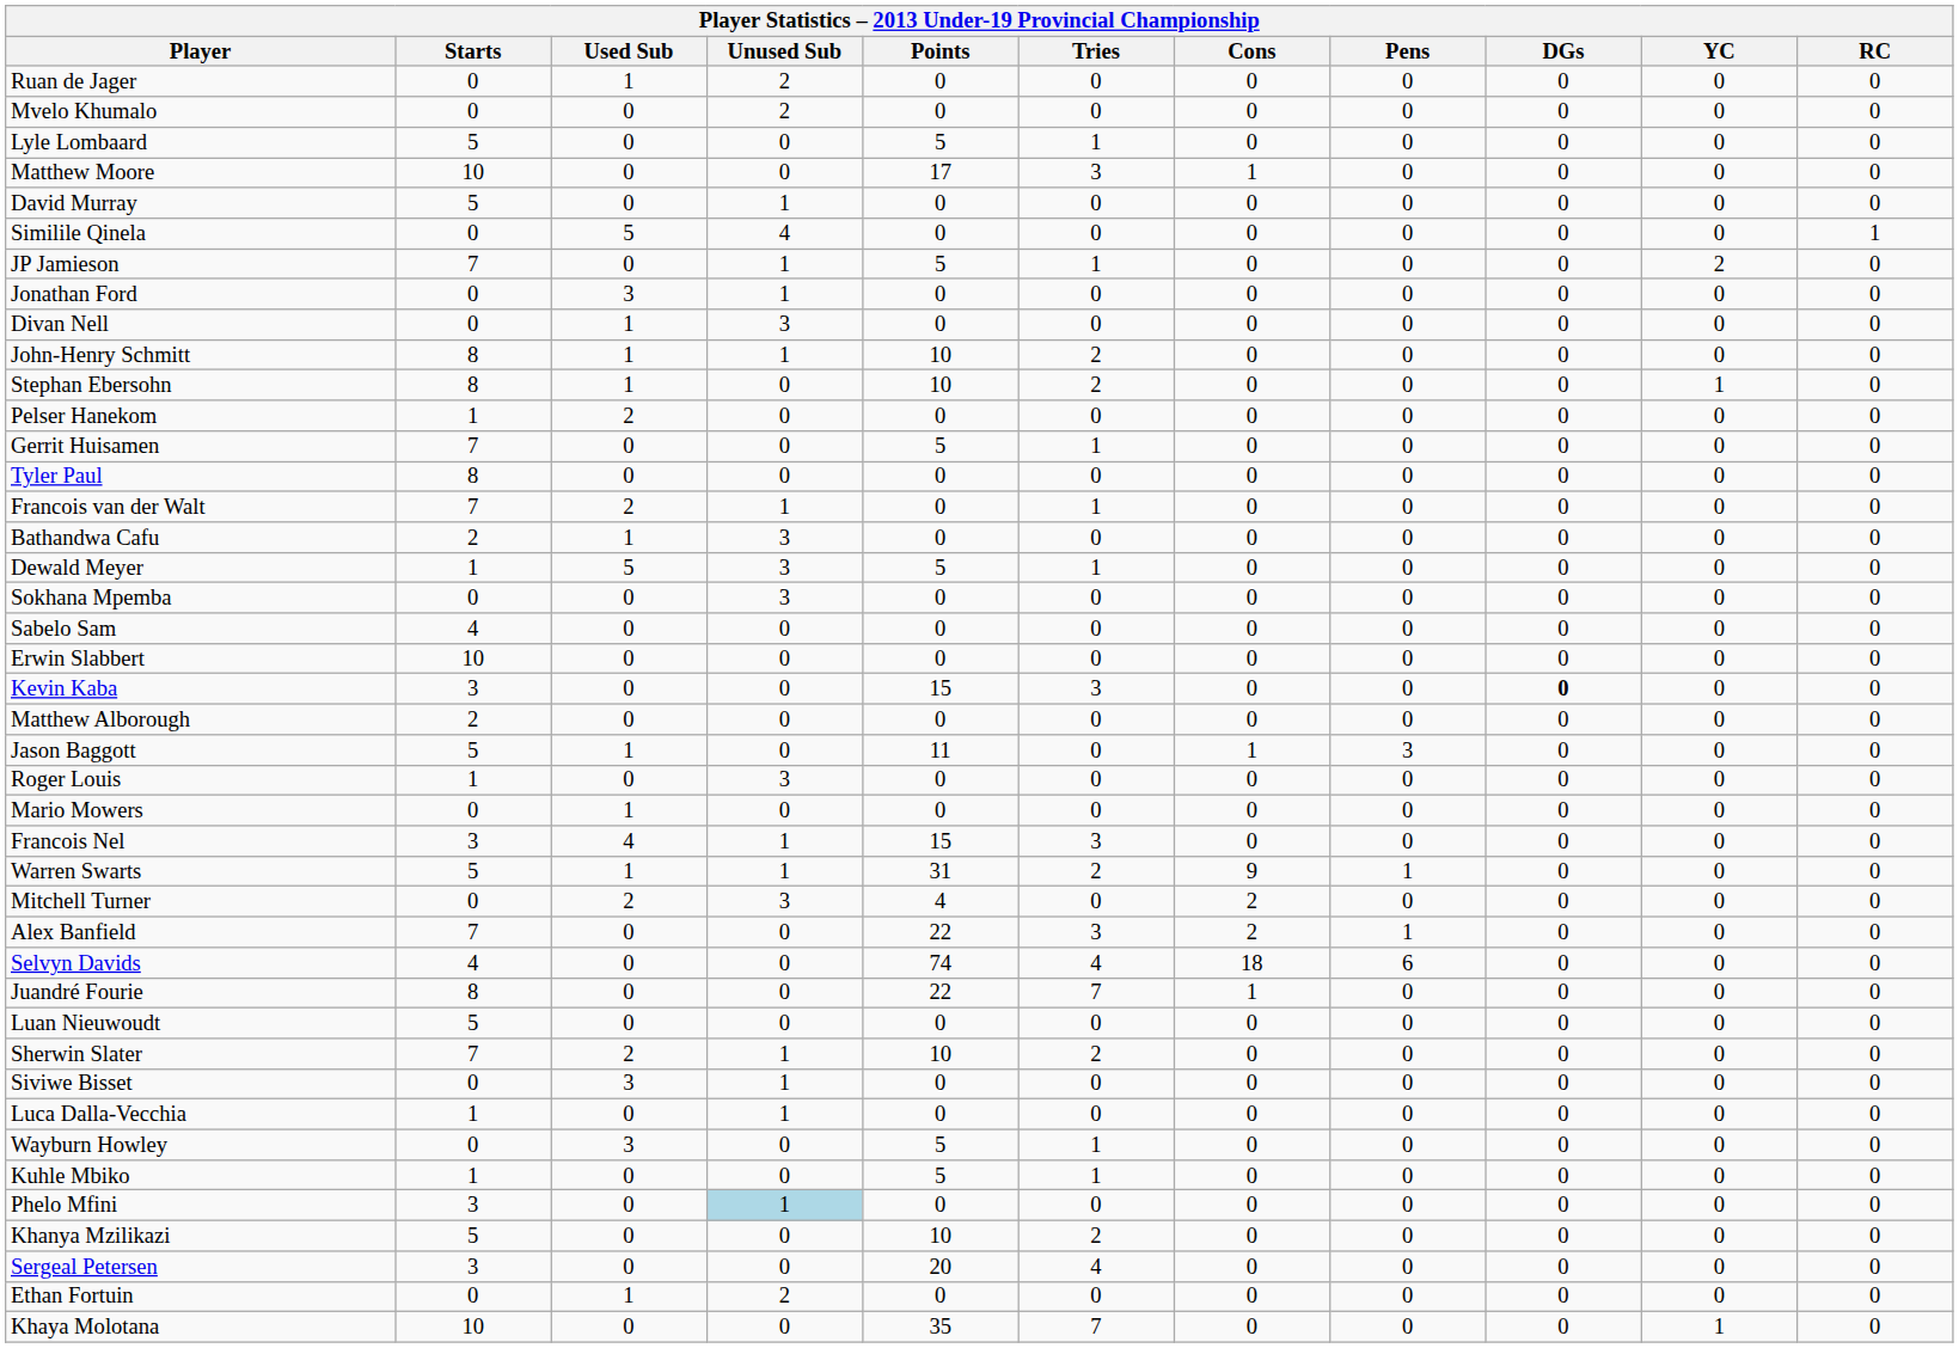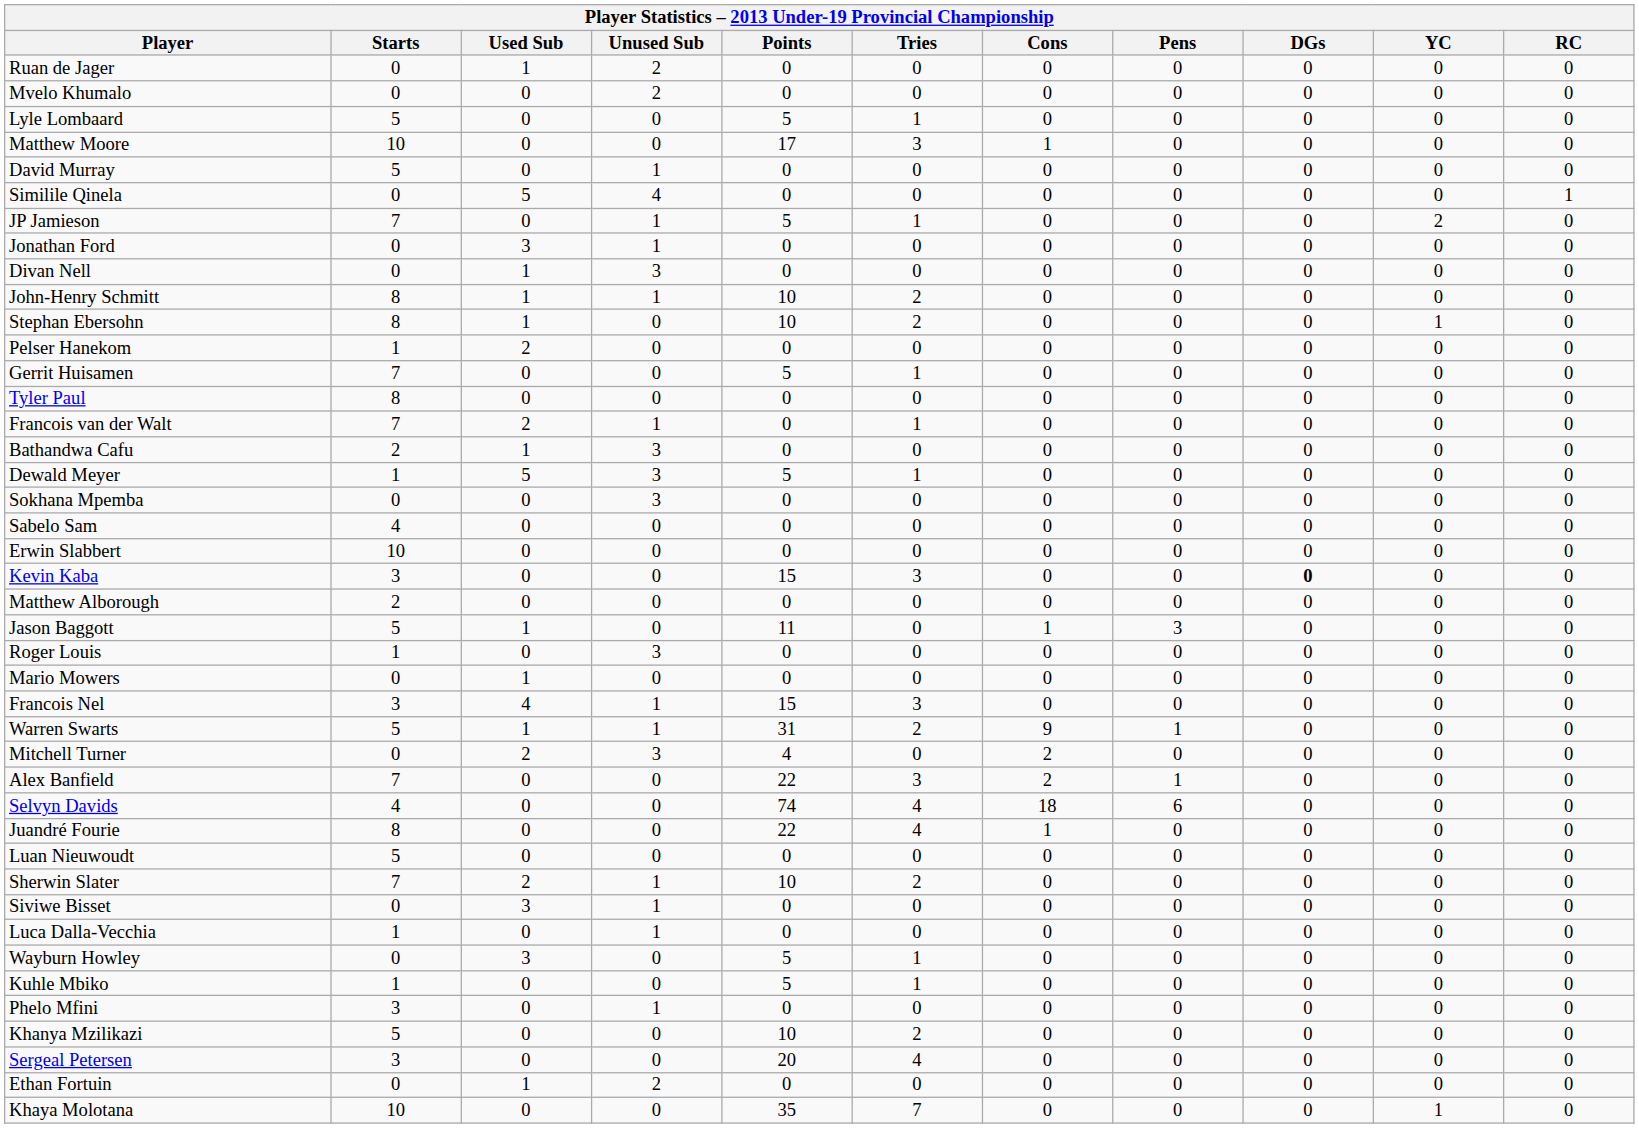 <table class="wikitable sortable"  style="text-align:center; line-height:90%; font-size:90%; width:100%;">
 <tr>
 <th colspan=11>Player Statistics – <a href='#'>2013 Under-19 Provincial Championship</a></th>
 </tr>
 <tr>
 <th style="width:20%;">Player</th>
 <th style="width:8%;">Starts</th>
 <th style="width:8%;">Used Sub</th>
 <th style="width:8%;">Unused Sub</th>
 <th style="width:8%;">Points</th>
 <th style="width:8%;">Tries</th>
 <th style="width:8%;">Cons</th>
 <th style="width:8%;">Pens</th>
 <th style="width:8%;">DGs</th>
 <th style="width:8%;">YC</th>
 <th style="width:8%;">RC<br></th>
 </tr>
 <tr>
 <td align=left>Ruan de Jager</td>
 <td>0</td>
 <td>1</td>
 <td>2</td>
 <td>0</td>
 <td>0</td>
 <td>0</td>
 <td>0</td>
 <td>0</td>
 <td>0</td>
 <td>0</td>
 </tr>
 <tr>
 <td align=left>Mvelo Khumalo</td>
 <td>0</td>
 <td>0</td>
 <td>2</td>
 <td>0</td>
 <td>0</td>
 <td>0</td>
 <td>0</td>
 <td>0</td>
 <td>0</td>
 <td>0</td>
 </tr>
 <tr>
 <td align=left>Lyle Lombaard</td>
 <td>5</td>
 <td>0</td>
 <td>0</td>
 <td>5</td>
 <td>1</td>
 <td>0</td>
 <td>0</td>
 <td>0</td>
 <td>0</td>
 <td>0</td>
 </tr>
 <tr>
 <td align=left>Matthew Moore</td>
 <td>10</td>
 <td>0</td>
 <td>0</td>
 <td>17</td>
 <td>3</td>
 <td>1</td>
 <td>0</td>
 <td>0</td>
 <td>0</td>
 <td>0 </td>
 </tr>
 <tr>
 <td align=left>David Murray</td>
 <td>5</td>
 <td>0</td>
 <td>1</td>
 <td>0</td>
 <td>0</td>
 <td>0</td>
 <td>0</td>
 <td>0</td>
 <td>0</td>
 <td>0</td>
 </tr>
 <tr>
 <td align=left>Similile Qinela</td>
 <td>0</td>
 <td>5</td>
 <td>4</td>
 <td>0</td>
 <td>0</td>
 <td>0</td>
 <td>0</td>
 <td>0</td>
 <td>0</td>
 <td>1</td>
 </tr>
 <tr>
 <td align=left>JP Jamieson</td>
 <td>7</td>
 <td>0</td>
 <td>1</td>
 <td>5</td>
 <td>1</td>
 <td>0</td>
 <td>0</td>
 <td>0</td>
 <td>2</td>
 <td>0</td>
 </tr>
 <tr>
 <td align=left>Jonathan Ford</td>
 <td>0</td>
 <td>3</td>
 <td>1</td>
 <td>0</td>
 <td>0</td>
 <td>0</td>
 <td>0</td>
 <td>0</td>
 <td>0</td>
 <td>0</td>
 </tr>
 <tr>
 <td align=left>Divan Nell</td>
 <td>0</td>
 <td>1</td>
 <td>3</td>
 <td>0</td>
 <td>0</td>
 <td>0</td>
 <td>0</td>
 <td>0</td>
 <td>0</td>
 <td>0</td>
 </tr>
 <tr>
 <td align=left>John-Henry Schmitt</td>
 <td>8</td>
 <td>1</td>
 <td>1</td>
 <td>10</td>
 <td>2</td>
 <td>0</td>
 <td>0</td>
 <td>0</td>
 <td>0</td>
 <td>0</td>
 </tr>
 <tr>
 <td align=left>Stephan Ebersohn</td>
 <td>8</td>
 <td>1</td>
 <td>0</td>
 <td>10</td>
 <td>2</td>
 <td>0</td>
 <td>0</td>
 <td>0</td>
 <td>1</td>
 <td>0</td>
 </tr>
 <tr>
 <td align=left>Pelser Hanekom</td>
 <td>1</td>
 <td>2</td>
 <td>0</td>
 <td>0</td>
 <td>0</td>
 <td>0</td>
 <td>0</td>
 <td>0</td>
 <td>0</td>
 <td>0</td>
 </tr>
 <tr>
 <td align=left>Gerrit Huisamen</td>
 <td>7</td>
 <td>0</td>
 <td>0</td>
 <td>5</td>
 <td>1</td>
 <td>0</td>
 <td>0</td>
 <td>0</td>
 <td>0</td>
 <td>0</td>
 </tr>
 <tr>
 <td align=left><a href='#'>Tyler Paul</a></td>
 <td>8</td>
 <td>0</td>
 <td>0</td>
 <td>0</td>
 <td>0</td>
 <td>0</td>
 <td>0</td>
 <td>0</td>
 <td>0</td>
 <td>0</td>
 </tr>
 <tr>
 <td align=left>Francois van der Walt</td>
 <td>7</td>
 <td>2</td>
 <td>1</td>
 <td>0</td>
 <td>1</td>
 <td>0</td>
 <td>0</td>
 <td>0</td>
 <td>0</td>
 <td>0</td>
 </tr>
 <tr>
 <td align=left>Bathandwa Cafu</td>
 <td>2</td>
 <td>1</td>
 <td>3</td>
 <td>0</td>
 <td>0</td>
 <td>0</td>
 <td>0</td>
 <td>0</td>
 <td>0</td>
 <td>0</td>
 </tr>
 <tr>
 <td align=left>Dewald Meyer</td>
 <td>1</td>
 <td>5</td>
 <td>3</td>
 <td>5</td>
 <td>1</td>
 <td>0</td>
 <td>0</td>
 <td>0</td>
 <td>0</td>
 <td>0</td>
 </tr>
 <tr>
 <td align=left>Sokhana Mpemba</td>
 <td>0</td>
 <td>0</td>
 <td>3</td>
 <td>0</td>
 <td>0</td>
 <td>0</td>
 <td>0</td>
 <td>0</td>
 <td>0</td>
 <td>0</td>
 </tr>
 <tr>
 <td align=left>Sabelo Sam</td>
 <td>4</td>
 <td>0</td>
 <td>0</td>
 <td>0</td>
 <td>0</td>
 <td>0</td>
 <td>0</td>
 <td>0</td>
 <td>0</td>
 <td>0</td>
 </tr>
 <tr>
 <td align=left>Erwin Slabbert</td>
 <td>10</td>
 <td>0</td>
 <td>0</td>
 <td>0</td>
 <td>0</td>
 <td>0</td>
 <td>0</td>
 <td>0</td>
 <td>0</td>
 <td>0</td>
 </tr>
 <tr>
 <td align=left><a href='#'>Kevin Kaba</a></td>
 <td>3</td>
 <td>0</td>
 <td>0</td>
 <td>15</td>
 <td>3</td>
 <td>0</td>
 <td>0</td>
 <td><strong>0</strong></td>
 <td>0</td>
 <td>0</td>
 </tr>
 <tr>
 <td align=left>Matthew Alborough</td>
 <td>2</td>
 <td>0</td>
 <td>0</td>
 <td>0</td>
 <td>0</td>
 <td>0</td>
 <td>0</td>
 <td>0</td>
 <td>0</td>
 <td>0</td>
 </tr>
 <tr>
 <td align=left>Jason Baggott</td>
 <td>5</td>
 <td>1</td>
 <td>0</td>
 <td>11</td>
 <td>0</td>
 <td>1</td>
 <td>3</td>
 <td>0</td>
 <td>0</td>
 <td>0</td>
 </tr>
 <tr>
 <td align=left>Roger Louis</td>
 <td>1</td>
 <td>0</td>
 <td>3</td>
 <td>0</td>
 <td>0</td>
 <td>0</td>
 <td>0</td>
 <td>0</td>
 <td>0</td>
 <td>0</td>
 </tr>
 <tr>
 <td align=left>Mario Mowers</td>
 <td>0</td>
 <td>1</td>
 <td>0</td>
 <td>0</td>
 <td>0</td>
 <td>0</td>
 <td>0</td>
 <td>0</td>
 <td>0</td>
 <td>0</td>
 </tr>
 <tr>
 <td align=left>Francois Nel</td>
 <td>3</td>
 <td>4</td>
 <td>1</td>
 <td>15</td>
 <td>3</td>
 <td>0</td>
 <td>0</td>
 <td>0</td>
 <td>0</td>
 <td>0</td>
 </tr>
 <tr>
 <td align=left>Warren Swarts</td>
 <td>5</td>
 <td>1</td>
 <td>1</td>
 <td>31</td>
 <td>2</td>
 <td>9</td>
 <td>1</td>
 <td>0</td>
 <td>0</td>
 <td>0</td>
 </tr>
 <tr>
 <td align=left>Mitchell Turner</td>
 <td>0</td>
 <td>2</td>
 <td>3</td>
 <td>4</td>
 <td>0</td>
 <td>2</td>
 <td>0</td>
 <td>0</td>
 <td>0</td>
 <td>0</td>
 </tr>
 <tr>
 <td align=left>Alex Banfield</td>
 <td>7</td>
 <td>0</td>
 <td>0</td>
 <td>22</td>
 <td>3</td>
 <td>2</td>
 <td>1</td>
 <td>0</td>
 <td>0</td>
 <td>0</td>
 </tr>
 <tr>
 <td align=left><a href='#'>Selvyn Davids</a></td>
 <td>4</td>
 <td>0</td>
 <td>0</td>
 <td>74</td>
 <td>4</td>
 <td>18</td>
 <td>6</td>
 <td>0</td>
 <td>0</td>
 <td>0</td>
 </tr>
 <tr>
 <td align=left>Juandré Fourie</td>
 <td>8</td>
 <td>0</td>
 <td>0</td>
 <td>22</td>
-<td>7</td>
+<td>4</td>
 <td>1</td>
 <td>0</td>
 <td>0</td>
 <td>0</td>
 <td>0</td>
 </tr>
 <tr>
 <td align=left>Luan Nieuwoudt</td>
 <td>5</td>
 <td>0</td>
 <td>0</td>
 <td>0</td>
 <td>0</td>
 <td>0</td>
 <td>0</td>
 <td>0</td>
 <td>0</td>
 <td>0</td>
 </tr>
 <tr>
 <td align=left>Sherwin Slater</td>
 <td>7</td>
 <td>2</td>
 <td>1</td>
 <td>10</td>
 <td>2</td>
 <td>0</td>
 <td>0</td>
 <td>0</td>
 <td>0</td>
 <td>0</td>
 </tr>
 <tr>
 <td align=left>Siviwe Bisset</td>
 <td>0</td>
 <td>3</td>
 <td>1</td>
 <td>0</td>
 <td>0</td>
 <td>0</td>
 <td>0</td>
 <td>0</td>
 <td>0</td>
 <td>0</td>
 </tr>
 <tr>
 <td align=left>Luca Dalla-Vecchia</td>
 <td>1</td>
 <td>0</td>
 <td>1</td>
 <td>0</td>
 <td>0</td>
 <td>0</td>
 <td>0</td>
 <td>0</td>
 <td>0</td>
 <td>0</td>
 </tr>
 <tr>
 <td align=left>Wayburn Howley</td>
 <td>0</td>
 <td>3</td>
 <td>0</td>
 <td>5</td>
 <td>1</td>
 <td>0</td>
 <td>0</td>
 <td>0</td>
 <td>0</td>
 <td>0</td>
 </tr>
 <tr>
 <td align=left>Kuhle Mbiko</td>
 <td>1</td>
 <td>0</td>
 <td>0</td>
 <td>5</td>
 <td>1</td>
 <td>0</td>
 <td>0</td>
 <td>0</td>
 <td>0</td>
 <td>0</td>
 </tr>
 <tr>
 <td align=left>Phelo Mfini</td>
 <td>3</td>
 <td>0</td>
-<td style="background: lightblue;">1</td>
+<td>1</td>
 <td>0</td>
 <td>0</td>
 <td>0</td>
 <td>0</td>
 <td>0</td>
 <td>0</td>
 <td>0</td>
 </tr>
 <tr>
 <td align=left>Khanya Mzilikazi</td>
 <td>5</td>
 <td>0</td>
 <td>0</td>
 <td>10</td>
 <td>2</td>
 <td>0</td>
 <td>0</td>
 <td>0</td>
 <td>0</td>
 <td>0</td>
 </tr>
 <tr>
 <td align=left><a href='#'>Sergeal Petersen</a></td>
 <td>3</td>
 <td>0</td>
 <td>0</td>
 <td>20</td>
 <td>4</td>
 <td>0</td>
 <td>0</td>
 <td>0</td>
 <td>0</td>
 <td>0</td>
 </tr>
 <tr>
 <td align=left>Ethan Fortuin</td>
 <td>0</td>
 <td>1</td>
 <td>2</td>
 <td>0</td>
 <td>0</td>
 <td>0</td>
 <td>0</td>
 <td>0</td>
 <td>0</td>
 <td>0</td>
 </tr>
 <tr>
 <td align=left>Khaya Molotana</td>
 <td>10</td>
 <td>0</td>
 <td>0</td>
 <td>35</td>
 <td>7</td>
 <td>0</td>
 <td>0</td>
 <td>0</td>
 <td>1</td>
 <td>0</td>
 </tr>
 </table>
